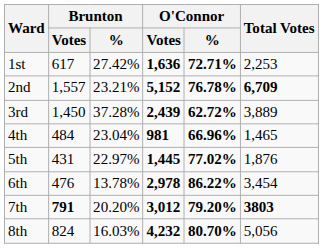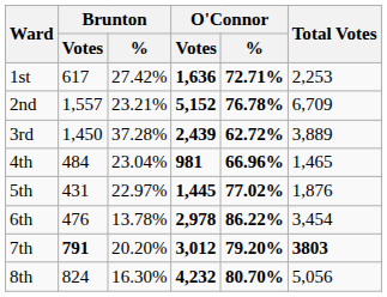 <table class="wikitable sortable">
 <tr>
 <th rowspan=2>Ward</th>
 <th colspan=2>Brunton</th>
 <th colspan=2>O'Connor</th>
 <th rowspan=2>Total Votes</th>
 </tr>
 <tr>
 <th>Votes</th>
 <th>%</th>
 <th>Votes</th>
 <th>%</th>
 </tr>
 <tr>
 <td>1st</td>
 <td>617</td>
 <td>27.42%</td>
 <td><strong>1,636</strong></td>
 <td><strong>72.71%</strong></td>
 <td>2,253</td>
 </tr>
 <tr>
 <td>2nd</td>
 <td>1,557</td>
 <td>23.21%</td>
 <td><strong>5,152</strong></td>
 <td><strong>76.78%</strong></td>
-<td><strong>6,709</strong></td>
+<td>6,709</td>
 </tr>
 <tr>
 <td>3rd</td>
 <td>1,450</td>
 <td>37.28%</td>
 <td><strong>2,439</strong></td>
 <td><strong>62.72%</strong></td>
 <td>3,889</td>
 </tr>
 <tr>
 <td>4th</td>
 <td>484</td>
 <td>23.04%</td>
 <td><strong>981</strong></td>
 <td><strong>66.96%</strong></td>
 <td>1,465</td>
 </tr>
 <tr>
 <td>5th</td>
 <td>431</td>
 <td>22.97%</td>
 <td><strong>1,445</strong></td>
 <td><strong>77.02%</strong></td>
 <td>1,876</td>
 </tr>
 <tr>
 <td>6th</td>
 <td>476</td>
 <td>13.78%</td>
 <td><strong>2,978</strong></td>
 <td><strong>86.22%</strong></td>
 <td>3,454</td>
 </tr>
 <tr>
 <td>7th</td>
 <td><strong>791</strong></td>
 <td>20.20%</td>
 <td><strong>3,012</strong></td>
 <td><strong>79.20%</strong></td>
 <td><strong>3803</strong></td>
 </tr>
 <tr>
 <td>8th</td>
 <td>824</td>
-<td>16.03%</td>
+<td>16.30%</td>
 <td><strong>4,232</strong></td>
 <td><strong>80.70%</strong></td>
 <td>5,056</td>
 </tr>
 </table>
